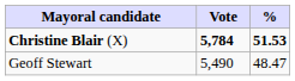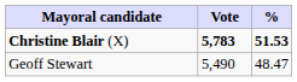 <table class="wikitable">
 <tr>
 <th style="background:#ddf; width:200px;">Mayoral candidate</th>
 <th style="background:#ddf; width:50px;">Vote</th>
 <th style="background:#ddf; width:30px;">%</th>
 </tr>
 <tr>
 <td><strong>Christine Blair</strong> (X)</td>
-<td><strong>5,784</strong></td>
+<td><strong>5,783</strong></td>
 <td><strong>51.53</strong></td>
 </tr>
 <tr>
 <td>Geoff Stewart</td>
 <td>5,490</td>
 <td>48.47</td>
 </tr>
 </table>
